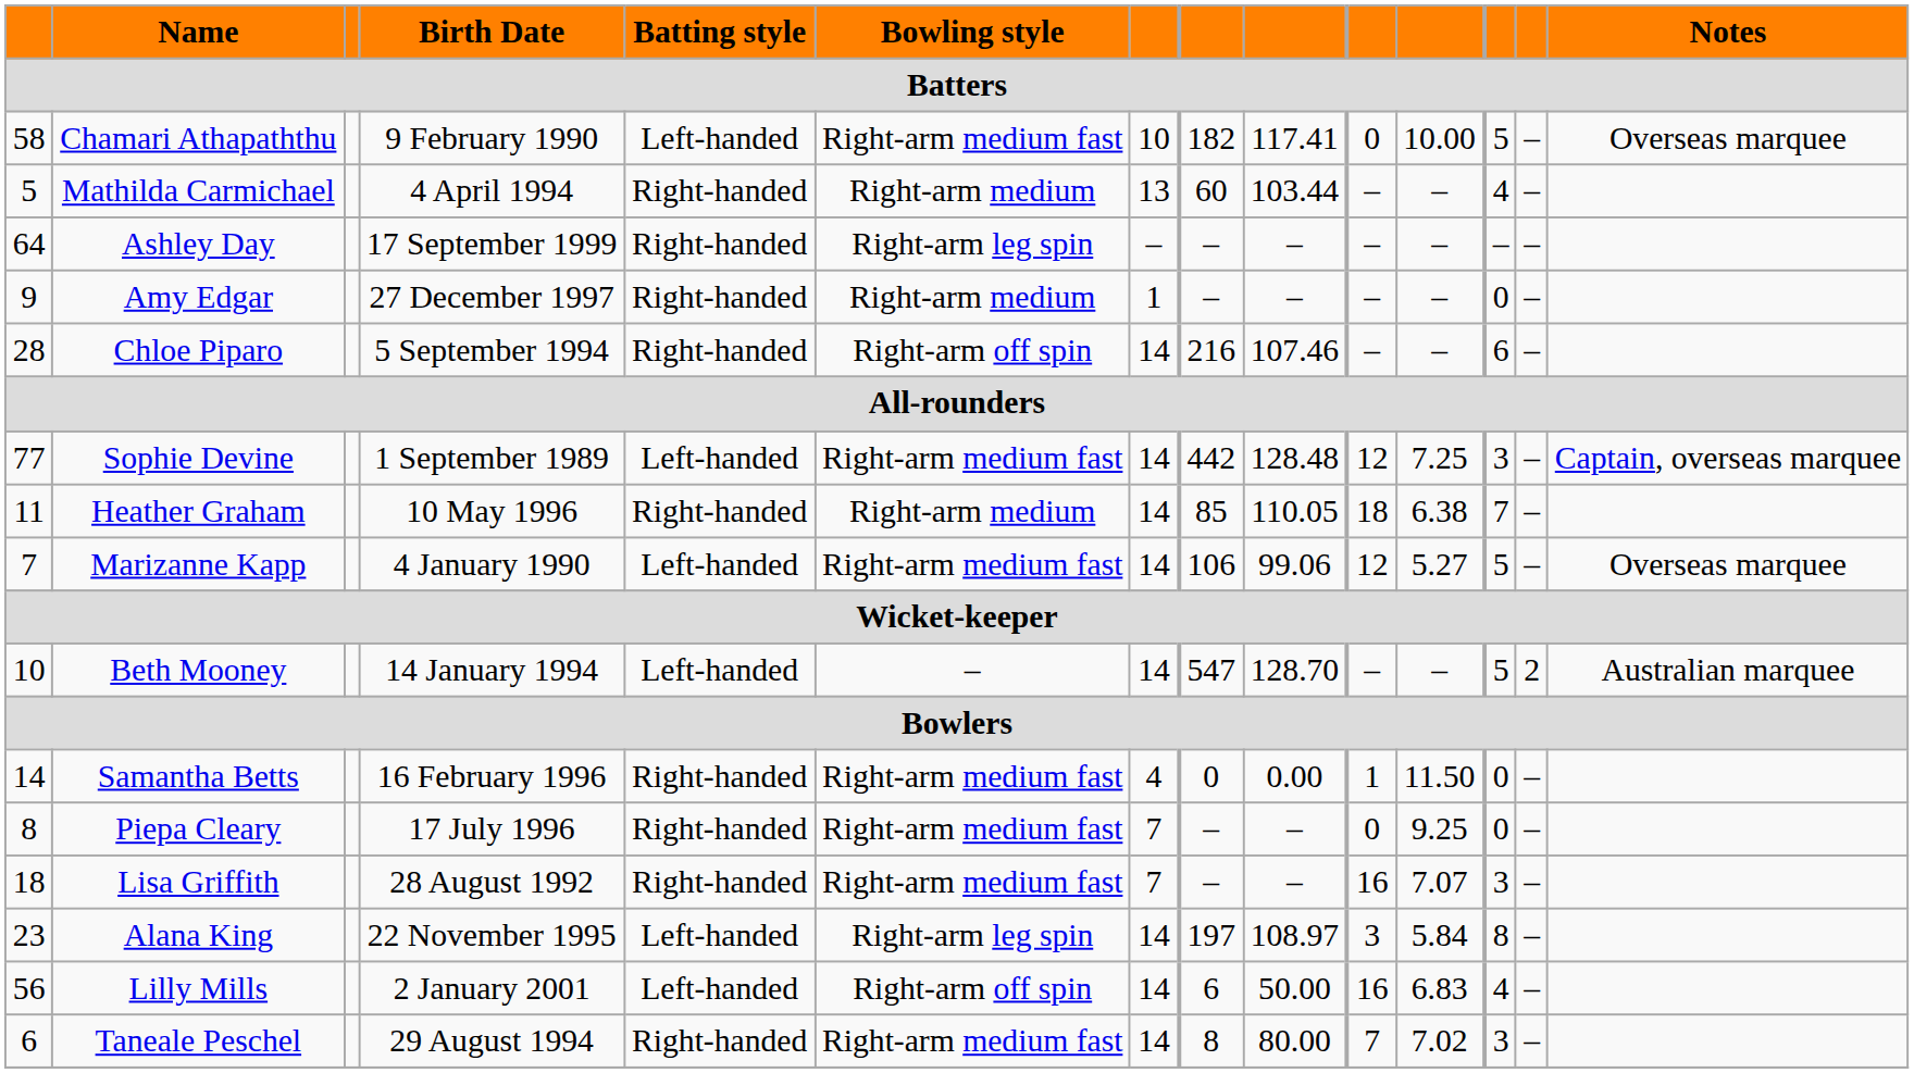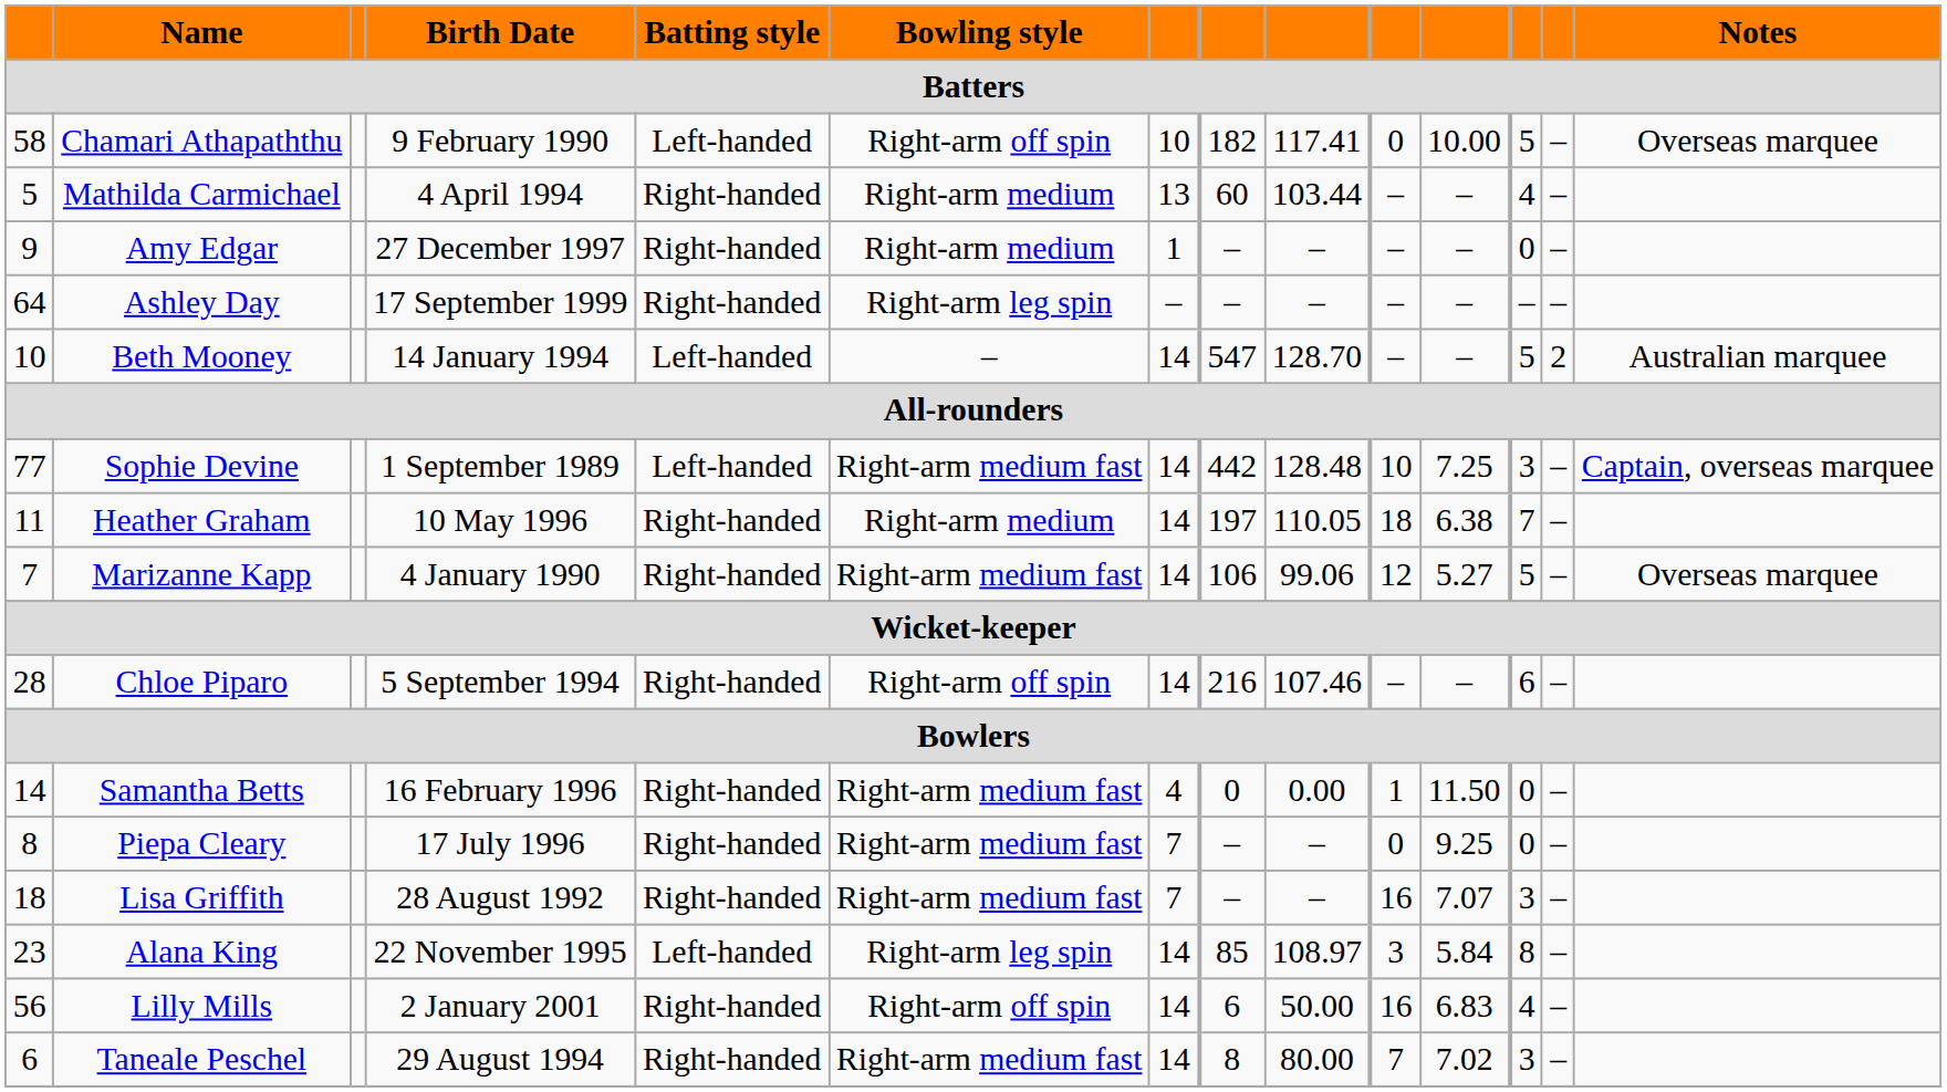 <table class="wikitable" style="font-size:95%;">
 <tr>
 <th style="background:#ff8000; color:black;"></th>
 <th style="background:#ff8000; color:black;">Name</th>
 <th style="background:#ff8000; color:black;"></th>
 <th style="background:#ff8000; color:black;">Birth Date</th>
 <th style="background:#ff8000; color:black;">Batting style</th>
 <th style="background:#ff8000; color:black;">Bowling style</th>
 <th style="background:#ff8000; color:black;"></th>
 <th style="background:#ff8000; color:black; border-left-width: 2px;"></th>
 <th style="background:#ff8000; color:black;"></th>
 <th style="background:#ff8000; color:black; border-left-width: 2px;"></th>
 <th style="background:#ff8000; color:black;"></th>
 <th style="background:#ff8000; color:black; border-left-width: 2px;"></th>
 <th style="background:#ff8000; color:black;"></th>
 <th style="background:#ff8000; color:black;">Notes</th>
 </tr>
 <tr>
 <th colspan="14" style="background: #DCDCDC; text-align:center;">Batters</th>
 </tr>
 <tr align="center">
 <td>58</td>
 <td><a href='#'>Chamari Athapaththu</a></td>
 <td></td>
 <td>9 February 1990</td>
 <td>Left-handed</td>
-<td>Right-arm <a href='#'>medium fast</a></td>
+<td>Right-arm <a href='#'>off spin</a></td>
 <td>10</td>
 <td style="border-left-width: 2px">182</td>
 <td>117.41</td>
 <td style="border-left-width: 2px">0</td>
 <td>10.00</td>
 <td style="border-left-width: 2px">5</td>
 <td>–</td>
 <td>Overseas marquee</td>
 </tr>
 <tr align="center">
 <td>5</td>
 <td><a href='#'>Mathilda Carmichael</a></td>
 <td></td>
 <td>4 April 1994</td>
 <td>Right-handed</td>
 <td>Right-arm <a href='#'>medium</a></td>
 <td>13</td>
 <td style="border-left-width: 2px">60</td>
 <td>103.44</td>
 <td style="border-left-width: 2px">–</td>
 <td>–</td>
 <td style="border-left-width: 2px">4</td>
 <td>–</td>
 <td></td>
 </tr>
 <tr align="center">
+<td>9</td>
+<td><a href='#'>Amy Edgar</a></td>
+<td></td>
+<td>27 December 1997</td>
+<td>Right-handed</td>
+<td>Right-arm <a href='#'>medium</a></td>
+<td>1</td>
+<td style="border-left-width: 2px">–</td>
+<td>–</td>
+<td style="border-left-width: 2px">–</td>
+<td>–</td>
+<td style="border-left-width: 2px">0</td>
+<td>–</td>
+<td></td>
+</tr>
+<tr align="center">
 <td>64</td>
 <td><a href='#'>Ashley Day</a></td>
 <td></td>
 <td>17 September 1999</td>
 <td>Right-handed</td>
 <td>Right-arm <a href='#'>leg spin</a></td>
 <td>–</td>
 <td style="border-left-width: 2px">–</td>
 <td>–</td>
 <td style="border-left-width: 2px">–</td>
 <td>–</td>
 <td style="border-left-width: 2px">–</td>
 <td>–</td>
 <td></td>
 </tr>
 <tr align="center">
-<td>9</td>
-<td><a href='#'>Amy Edgar</a></td>
+<td>10</td>
+<td><a href='#'>Beth Mooney</a></td>
 <td></td>
-<td>27 December 1997</td>
+<td>14 January 1994</td>
+<td>Left-handed</td>
+<td>–</td>
+<td>14</td>
+<td style="border-left-width: 2px">547</td>
+<td>128.70</td>
+<td style="border-left-width: 2px">–</td>
+<td>–</td>
+<td style="border-left-width: 2px">5</td>
+<td>2</td>
+<td>Australian marquee</td>
+</tr>
+<tr>
+<th colspan="14" style="background: #DCDCDC; text-align:center;">All-rounders</th>
+</tr>
+<tr align="center">
+<td>77</td>
+<td><a href='#'>Sophie Devine</a></td>
+<td></td>
+<td>1 September 1989</td>
+<td>Left-handed</td>
+<td>Right-arm <a href='#'>medium fast</a></td>
+<td>14</td>
+<td style="border-left-width: 2px">442</td>
+<td>128.48</td>
+<td style="border-left-width: 2px">10</td>
+<td>7.25</td>
+<td style="border-left-width: 2px">3</td>
+<td>–</td>
+<td><a href='#'>Captain</a>, overseas marquee</td>
+</tr>
+<tr align="center">
+<td>11</td>
+<td><a href='#'>Heather Graham</a></td>
+<td></td>
+<td>10 May 1996</td>
 <td>Right-handed</td>
 <td>Right-arm <a href='#'>medium</a></td>
-<td>1</td>
-<td style="border-left-width: 2px">–</td>
-<td>–</td>
-<td style="border-left-width: 2px">–</td>
-<td>–</td>
-<td style="border-left-width: 2px">0</td>
+<td>14</td>
+<td style="border-left-width: 2px">197</td>
+<td>110.05</td>
+<td style="border-left-width: 2px">18</td>
+<td>6.38</td>
+<td style="border-left-width: 2px">7</td>
 <td>–</td>
 <td></td>
+</tr>
+<tr align="center">
+<td>7</td>
+<td><a href='#'>Marizanne Kapp</a></td>
+<td></td>
+<td>4 January 1990</td>
+<td>Right-handed</td>
+<td>Right-arm <a href='#'>medium fast</a></td>
+<td>14</td>
+<td style="border-left-width: 2px">106</td>
+<td>99.06</td>
+<td style="border-left-width: 2px">12</td>
+<td>5.27</td>
+<td style="border-left-width: 2px">5</td>
+<td>–</td>
+<td>Overseas marquee</td>
+</tr>
+<tr>
+<th colspan="14" style="background: #DCDCDC; text-align:center;">Wicket-keeper</th>
 </tr>
 <tr align="center">
 <td>28</td>
 <td><a href='#'>Chloe Piparo</a></td>
 <td></td>
 <td>5 September 1994</td>
 <td>Right-handed</td>
 <td>Right-arm <a href='#'>off spin</a></td>
 <td>14</td>
 <td style="border-left-width: 2px">216</td>
 <td>107.46</td>
 <td style="border-left-width: 2px">–</td>
 <td>–</td>
 <td style="border-left-width: 2px">6</td>
 <td>–</td>
 <td></td>
-</tr>
-<tr>
-<th colspan="14" style="background: #DCDCDC; text-align:center;">All-rounders</th>
-</tr>
-<tr align="center">
-<td>77</td>
-<td><a href='#'>Sophie Devine</a></td>
-<td></td>
-<td>1 September 1989</td>
-<td>Left-handed</td>
-<td>Right-arm <a href='#'>medium fast</a></td>
-<td>14</td>
-<td style="border-left-width: 2px">442</td>
-<td>128.48</td>
-<td style="border-left-width: 2px">12</td>
-<td>7.25</td>
-<td style="border-left-width: 2px">3</td>
-<td>–</td>
-<td><a href='#'>Captain</a>, overseas marquee</td>
-</tr>
-<tr align="center">
-<td>11</td>
-<td><a href='#'>Heather Graham</a></td>
-<td></td>
-<td>10 May 1996</td>
-<td>Right-handed</td>
-<td>Right-arm <a href='#'>medium</a></td>
-<td>14</td>
-<td style="border-left-width: 2px">85</td>
-<td>110.05</td>
-<td style="border-left-width: 2px">18</td>
-<td>6.38</td>
-<td style="border-left-width: 2px">7</td>
-<td>–</td>
-<td></td>
-</tr>
-<tr align="center">
-<td>7</td>
-<td><a href='#'>Marizanne Kapp</a></td>
-<td></td>
-<td>4 January 1990</td>
-<td>Left-handed</td>
-<td>Right-arm <a href='#'>medium fast</a></td>
-<td>14</td>
-<td style="border-left-width: 2px">106</td>
-<td>99.06</td>
-<td style="border-left-width: 2px">12</td>
-<td>5.27</td>
-<td style="border-left-width: 2px">5</td>
-<td>–</td>
-<td>Overseas marquee</td>
-</tr>
-<tr>
-<th colspan="14" style="background: #DCDCDC; text-align:center;">Wicket-keeper</th>
-</tr>
-<tr align="center">
-<td>10</td>
-<td><a href='#'>Beth Mooney</a></td>
-<td></td>
-<td>14 January 1994</td>
-<td>Left-handed</td>
-<td>–</td>
-<td>14</td>
-<td style="border-left-width: 2px">547</td>
-<td>128.70</td>
-<td style="border-left-width: 2px">–</td>
-<td>–</td>
-<td style="border-left-width: 2px">5</td>
-<td>2</td>
-<td>Australian marquee</td>
 </tr>
 <tr>
 <th colspan="14" style="background: #DCDCDC; text-align:center;">Bowlers</th>
 </tr>
 <tr align="center">
 <td>14</td>
 <td><a href='#'>Samantha Betts</a></td>
 <td></td>
 <td>16 February 1996</td>
 <td>Right-handed</td>
 <td>Right-arm <a href='#'>medium fast</a></td>
 <td>4</td>
 <td style="border-left-width: 2px">0</td>
 <td>0.00</td>
 <td style="border-left-width: 2px">1</td>
 <td>11.50</td>
 <td style="border-left-width: 2px">0</td>
 <td>–</td>
 <td></td>
 </tr>
 <tr align="center">
 <td>8</td>
 <td><a href='#'>Piepa Cleary</a></td>
 <td></td>
 <td>17 July 1996</td>
 <td>Right-handed</td>
 <td>Right-arm <a href='#'>medium fast</a></td>
 <td>7</td>
 <td style="border-left-width: 2px">–</td>
 <td>–</td>
 <td style="border-left-width: 2px">0</td>
 <td>9.25</td>
 <td style="border-left-width: 2px">0</td>
 <td>–</td>
 <td></td>
 </tr>
 <tr align="center">
 <td>18</td>
 <td><a href='#'>Lisa Griffith</a></td>
 <td></td>
 <td>28 August 1992</td>
 <td>Right-handed</td>
 <td>Right-arm <a href='#'>medium fast</a></td>
 <td>7</td>
 <td style="border-left-width: 2px">–</td>
 <td>–</td>
 <td style="border-left-width: 2px">16</td>
 <td>7.07</td>
 <td style="border-left-width: 2px">3</td>
 <td>–</td>
 <td></td>
 </tr>
 <tr align="center">
 <td>23</td>
 <td><a href='#'>Alana King</a></td>
 <td></td>
 <td>22 November 1995</td>
 <td>Left-handed</td>
 <td>Right-arm <a href='#'>leg spin</a></td>
 <td>14</td>
-<td style="border-left-width: 2px">197</td>
+<td style="border-left-width: 2px">85</td>
 <td>108.97</td>
 <td style="border-left-width: 2px">3</td>
 <td>5.84</td>
 <td style="border-left-width: 2px">8</td>
 <td>–</td>
 <td></td>
 </tr>
 <tr align="center">
 <td>56</td>
 <td><a href='#'>Lilly Mills</a></td>
 <td></td>
 <td>2 January 2001</td>
-<td>Left-handed</td>
+<td>Right-handed</td>
 <td>Right-arm <a href='#'>off spin</a></td>
 <td>14</td>
 <td style="border-left-width: 2px">6</td>
 <td>50.00</td>
 <td style="border-left-width: 2px">16</td>
 <td>6.83</td>
 <td style="border-left-width: 2px">4</td>
 <td>–</td>
 <td></td>
 </tr>
 <tr align="center">
 <td>6</td>
 <td><a href='#'>Taneale Peschel</a></td>
 <td></td>
 <td>29 August 1994</td>
 <td>Right-handed</td>
 <td>Right-arm <a href='#'>medium fast</a></td>
 <td>14</td>
 <td style="border-left-width: 2px">8</td>
 <td>80.00</td>
 <td style="border-left-width: 2px">7</td>
 <td>7.02</td>
 <td style="border-left-width: 2px">3</td>
 <td>–</td>
 <td></td>
 </tr>
 <tr>
 </tr>
 </table>
